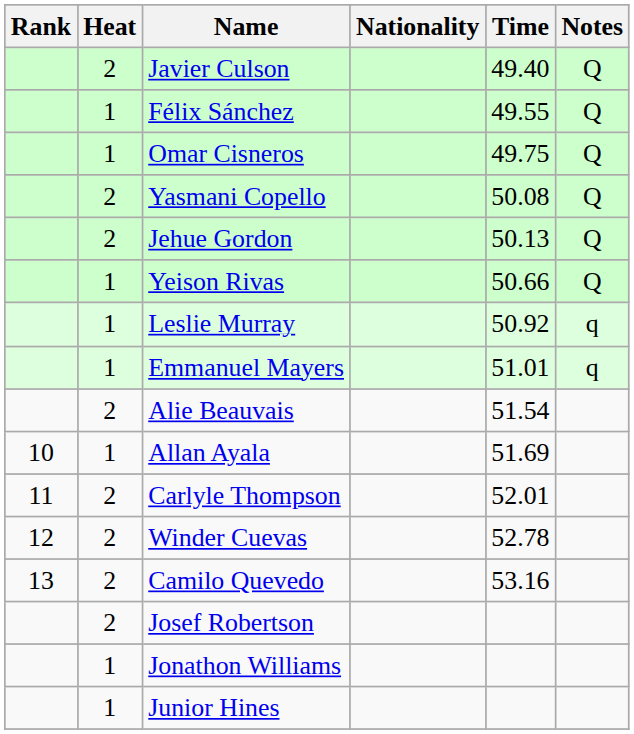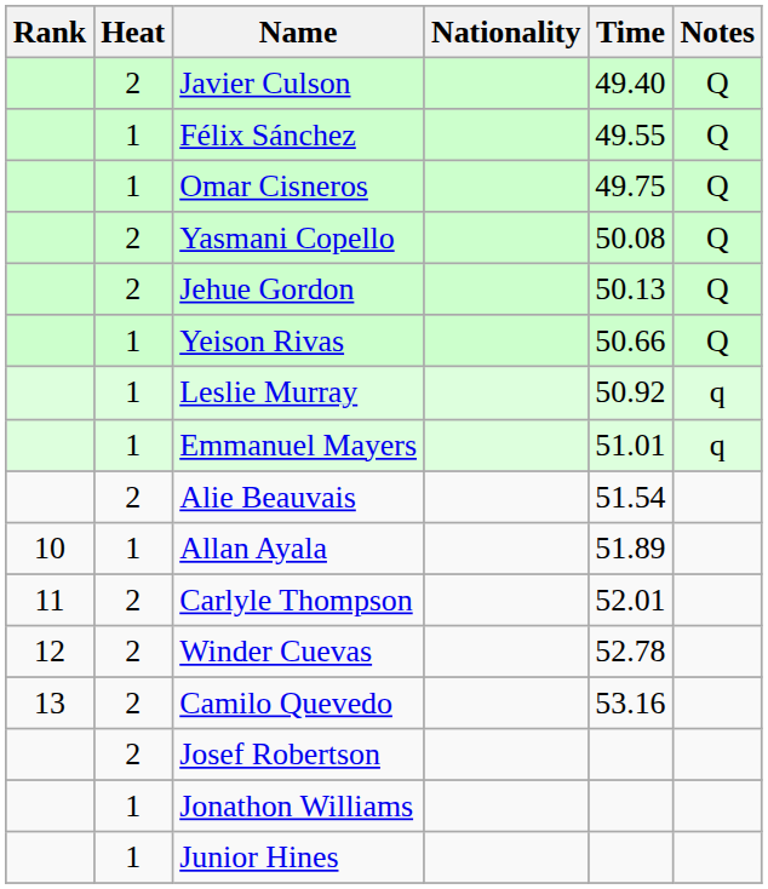 <table class="wikitable sortable" style="text-align:center; font-size:95%">
 <tr>
 <th>Rank</th>
 <th>Heat</th>
 <th>Name</th>
 <th>Nationality</th>
 <th>Time</th>
 <th>Notes</th>
 </tr>
 <tr bgcolor=ccffcc>
 <td></td>
 <td>2</td>
 <td align=left><a href='#'>Javier Culson</a></td>
 <td align=left></td>
 <td>49.40</td>
 <td>Q</td>
 </tr>
 <tr bgcolor=ccffcc>
 <td></td>
 <td>1</td>
 <td align=left><a href='#'>Félix Sánchez</a></td>
 <td align=left></td>
 <td>49.55</td>
 <td>Q</td>
 </tr>
 <tr bgcolor=ccffcc>
 <td></td>
 <td>1</td>
 <td align=left><a href='#'>Omar Cisneros</a></td>
 <td align=left></td>
 <td>49.75</td>
 <td>Q</td>
 </tr>
 <tr bgcolor=ccffcc>
 <td></td>
 <td>2</td>
 <td align=left><a href='#'>Yasmani Copello</a></td>
 <td align=left></td>
 <td>50.08</td>
 <td>Q</td>
 </tr>
 <tr bgcolor=ccffcc>
 <td></td>
 <td>2</td>
 <td align=left><a href='#'>Jehue Gordon</a></td>
 <td align=left></td>
 <td>50.13</td>
 <td>Q</td>
 </tr>
 <tr bgcolor=ccffcc>
 <td></td>
 <td>1</td>
 <td align=left><a href='#'>Yeison Rivas</a></td>
 <td align=left></td>
 <td>50.66</td>
 <td>Q</td>
 </tr>
 <tr bgcolor=ddffdd>
 <td></td>
 <td>1</td>
 <td align=left><a href='#'>Leslie Murray</a></td>
 <td align=left></td>
 <td>50.92</td>
 <td>q</td>
 </tr>
 <tr bgcolor=ddffdd>
 <td></td>
 <td>1</td>
 <td align=left><a href='#'>Emmanuel Mayers</a></td>
 <td align=left></td>
 <td>51.01</td>
 <td>q</td>
 </tr>
 <tr>
 <td></td>
 <td>2</td>
 <td align=left><a href='#'>Alie Beauvais</a></td>
 <td align=left></td>
 <td>51.54</td>
 <td></td>
 </tr>
 <tr>
 <td>10</td>
 <td>1</td>
 <td align=left><a href='#'>Allan Ayala</a></td>
 <td align=left></td>
-<td>51.69</td>
+<td>51.89</td>
 <td></td>
 </tr>
 <tr>
 <td>11</td>
 <td>2</td>
 <td align=left><a href='#'>Carlyle Thompson</a></td>
 <td align=left></td>
 <td>52.01</td>
 <td></td>
 </tr>
 <tr>
 <td>12</td>
 <td>2</td>
 <td align=left><a href='#'>Winder Cuevas</a></td>
 <td align=left></td>
 <td>52.78</td>
 <td></td>
 </tr>
 <tr>
 <td>13</td>
 <td>2</td>
 <td align=left><a href='#'>Camilo Quevedo</a></td>
 <td align=left></td>
 <td>53.16</td>
 <td></td>
 </tr>
 <tr>
 <td></td>
 <td>2</td>
 <td align=left><a href='#'>Josef Robertson</a></td>
 <td align=left></td>
 <td></td>
 <td></td>
 </tr>
 <tr>
 <td></td>
 <td>1</td>
 <td align=left><a href='#'>Jonathon Williams</a></td>
 <td align=left></td>
 <td></td>
 <td></td>
 </tr>
 <tr>
 <td></td>
 <td>1</td>
 <td align=left><a href='#'>Junior Hines</a></td>
 <td align=left></td>
 <td></td>
 <td></td>
 </tr>
 </table>
